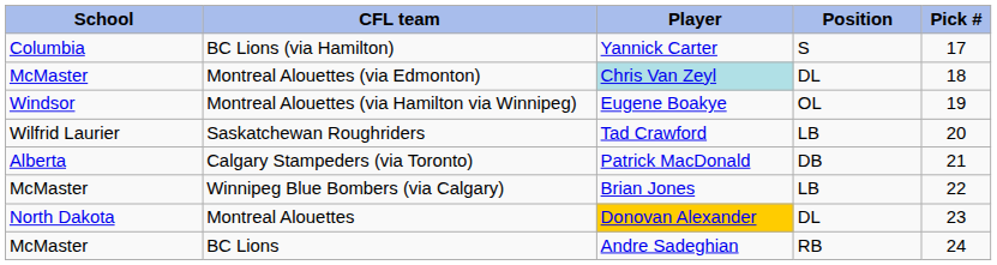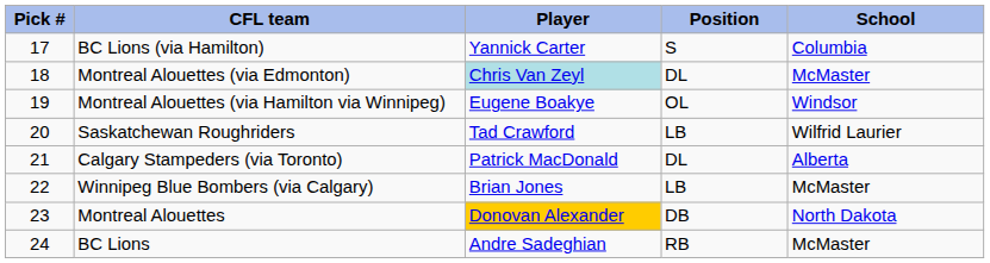 <table class="wikitable" style="width: 100%">
 <tr>
-<th width=20% style="background:#A8BDEC;">School</th>
+<th style="background:#A8BDEC;" width=7%>Pick #</th>
 <th width=40% style="background:#A8BDEC;">CFL team</th>
 <th width=20% style="background:#A8BDEC;">Player</th>
 <th width=13% style="background:#A8BDEC;">Position</th>
-<th style="background:#A8BDEC;" width=7%>Pick #</th>
+<th width=20% style="background:#A8BDEC;">School</th>
 </tr>
 <tr>
-<td><a href='#'>Columbia</a></td>
+<td align=center>17</td>
 <td>BC Lions (via Hamilton)</td>
 <td><a href='#'>Yannick Carter</a></td>
 <td>S</td>
-<td align=center>17</td>
+<td><a href='#'>Columbia</a></td>
 </tr>
 <tr>
-<td><a href='#'>McMaster</a></td>
+<td align=center>18</td>
 <td>Montreal Alouettes (via Edmonton)</td>
 <td bgcolor="#B0E0E6"><a href='#'>Chris Van Zeyl</a></td>
 <td>DL</td>
-<td align=center>18</td>
+<td><a href='#'>McMaster</a></td>
 </tr>
 <tr>
-<td><a href='#'>Windsor</a></td>
+<td align=center>19</td>
 <td>Montreal Alouettes (via Hamilton via Winnipeg)</td>
 <td><a href='#'>Eugene Boakye</a></td>
 <td>OL</td>
-<td align=center>19</td>
+<td><a href='#'>Windsor</a></td>
 </tr>
 <tr>
-<td>Wilfrid Laurier</td>
+<td align=center>20</td>
 <td>Saskatchewan Roughriders</td>
 <td><a href='#'>Tad Crawford</a></td>
 <td>LB</td>
-<td align=center>20</td>
+<td>Wilfrid Laurier</td>
 </tr>
 <tr>
-<td><a href='#'>Alberta</a></td>
+<td align=center>21</td>
 <td>Calgary Stampeders (via Toronto)</td>
 <td><a href='#'>Patrick MacDonald</a></td>
-<td>DB</td>
-<td align=center>21</td>
+<td>DL</td>
+<td><a href='#'>Alberta</a></td>
 </tr>
 <tr>
-<td>McMaster</td>
+<td align=center>22</td>
 <td>Winnipeg Blue Bombers (via Calgary)</td>
 <td><a href='#'>Brian Jones</a></td>
 <td>LB</td>
-<td align=center>22</td>
+<td>McMaster</td>
 </tr>
 <tr>
-<td><a href='#'>North Dakota</a></td>
+<td align=center>23</td>
 <td>Montreal Alouettes</td>
 <td bgcolor="#FFCC00"><a href='#'>Donovan Alexander</a></td>
-<td>DL</td>
-<td align=center>23</td>
+<td>DB</td>
+<td><a href='#'>North Dakota</a></td>
 </tr>
 <tr>
-<td>McMaster</td>
+<td align=center>24</td>
 <td>BC Lions</td>
 <td><a href='#'>Andre Sadeghian</a></td>
 <td>RB</td>
-<td align=center>24</td>
+<td>McMaster</td>
 </tr>
 </table>
